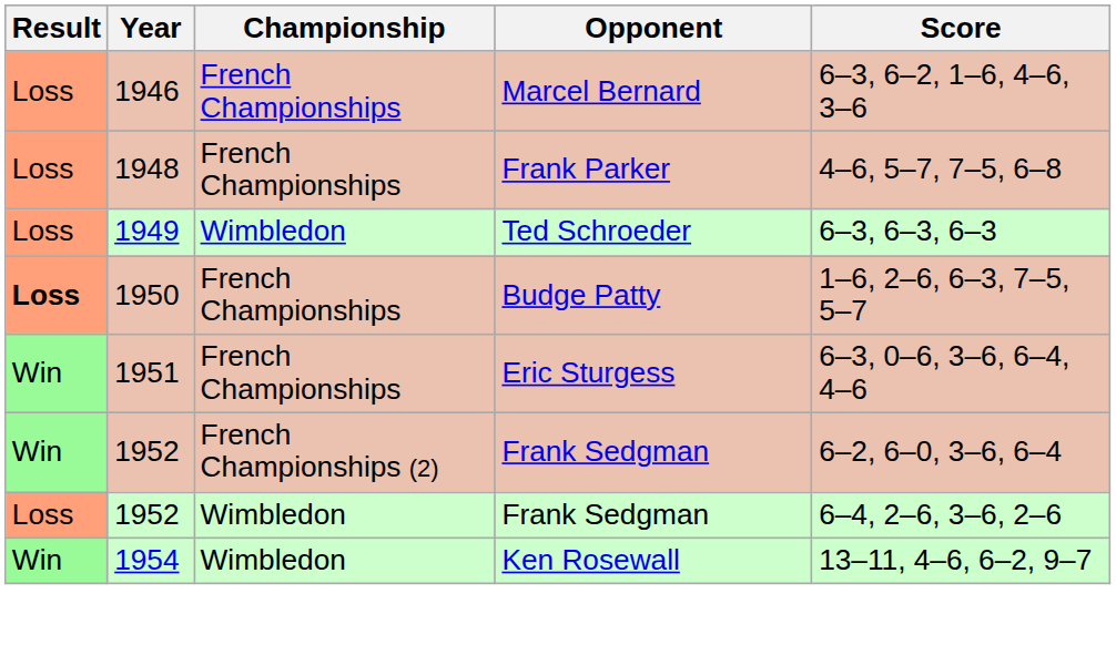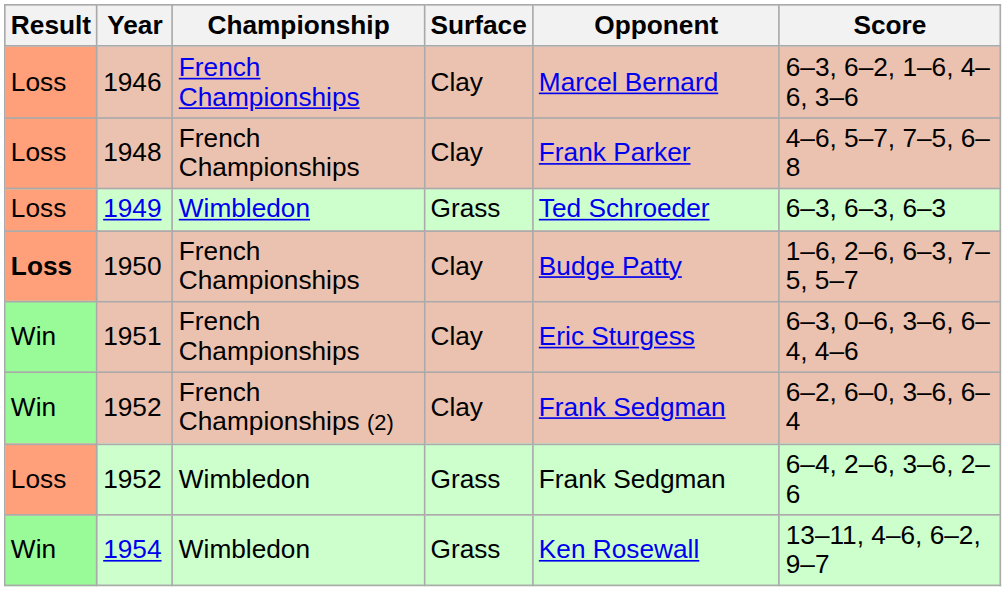 <table class="sortable wikitable">
 <tr>
 <th style="width:45px">Result</th>
 <th style="width:40px">Year</th>
 <th style="width:160px">Championship</th>
+<th style="width:50px">Surface</th>
 <th style="width:170px">Opponent</th>
 <th style="width:160px" class="unsortable">Score</th>
 </tr>
 <tr style="background:#ebc2af;">
 <td style="background:#ffa07a;">Loss</td>
 <td>1946</td>
 <td><a href='#'>French Championships</a></td>
+<td>Clay</td>
 <td> <a href='#'>Marcel Bernard</a></td>
 <td>6–3, 6–2, 1–6, 4–6, 3–6</td>
 </tr>
 <tr style="background:#ebc2af;">
 <td style="background:#ffa07a;">Loss</td>
 <td>1948</td>
 <td>French Championships</td>
+<td>Clay</td>
 <td> <a href='#'>Frank Parker</a></td>
 <td>4–6, 5–7, 7–5, 6–8</td>
 </tr>
 <tr style="background:#cfc;">
 <td style="background:#ffa07a;">Loss</td>
 <td><a href='#'>1949</a></td>
 <td><a href='#'>Wimbledon</a></td>
+<td>Grass</td>
 <td> <a href='#'>Ted Schroeder</a></td>
 <td>6–3, 6–3, 6–3</td>
 </tr>
 <tr style="background:#ebc2af;">
 <td style="background:#ffa07a;"><strong>Loss</strong></td>
 <td>1950</td>
 <td>French Championships</td>
+<td>Clay</td>
 <td> <a href='#'>Budge Patty</a></td>
 <td>1–6, 2–6, 6–3, 7–5, 5–7</td>
 </tr>
 <tr style="background:#ebc2af;">
 <td style="background:#98fb98;">Win</td>
 <td>1951</td>
 <td>French Championships</td>
+<td>Clay</td>
 <td> <a href='#'>Eric Sturgess</a></td>
 <td>6–3, 0–6, 3–6, 6–4, 4–6</td>
 </tr>
 <tr style="background:#ebc2af;">
 <td style="background:#98fb98;">Win</td>
 <td>1952</td>
 <td>French Championships <small>(2)</small></td>
+<td>Clay</td>
 <td> <a href='#'>Frank Sedgman</a></td>
 <td>6–2, 6–0, 3–6, 6–4</td>
 </tr>
 <tr style="background:#cfc;">
 <td style="background:#ffa07a;">Loss</td>
 <td>1952</td>
 <td>Wimbledon</td>
+<td>Grass</td>
 <td> Frank Sedgman</td>
 <td>6–4, 2–6, 3–6, 2–6</td>
 </tr>
 <tr style="background:#cfc;">
 <td style="background:#98fb98;">Win</td>
 <td><a href='#'>1954</a></td>
 <td>Wimbledon</td>
+<td>Grass</td>
 <td> <a href='#'>Ken Rosewall</a></td>
 <td>13–11, 4–6, 6–2, 9–7</td>
 </tr>
 </table>
